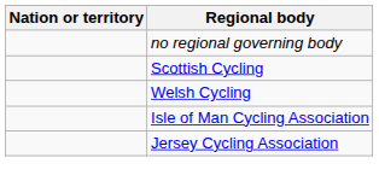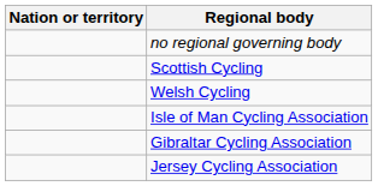 <table class="wikitable">
 <tr>
 <th>Nation or territory</th>
 <th>Regional body</th>
 </tr>
 <tr>
 <td></td>
 <td><em>no regional governing body</em></td>
 </tr>
 <tr>
 <td></td>
 <td><a href='#'>Scottish Cycling</a></td>
 </tr>
 <tr>
 <td></td>
 <td><a href='#'>Welsh Cycling</a></td>
 </tr>
 <tr>
 <td></td>
 <td><a href='#'>Isle of Man Cycling Association</a></td>
 </tr>
 <tr>
 <td></td>
+<td><a href='#'>Gibraltar Cycling Association</a></td>
+</tr>
+<tr>
+<td></td>
 <td><a href='#'>Jersey Cycling Association</a></td>
 </tr>
 </table>
